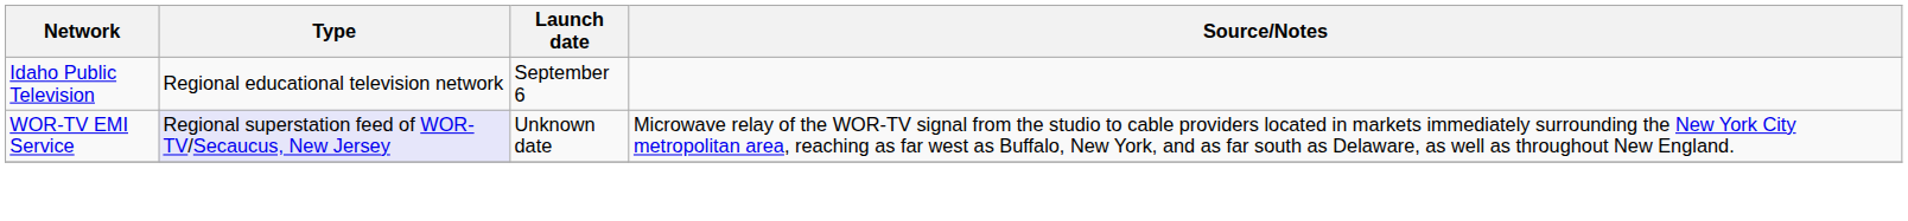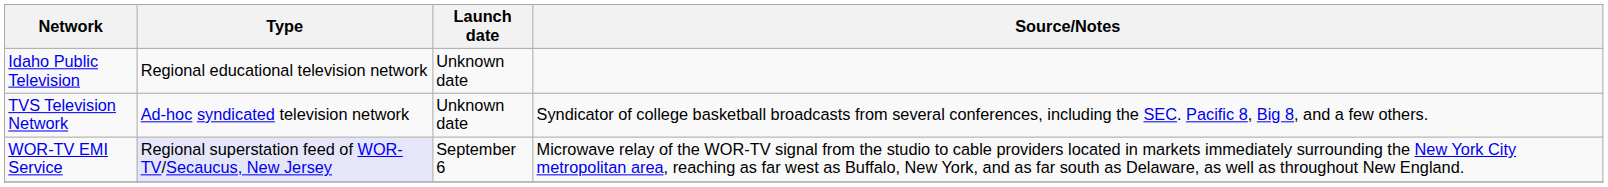 <table class="wikitable sortable">
 <tr>
 <th>Network</th>
 <th>Type</th>
 <th>Launch date</th>
 <th>Source/Notes</th>
 </tr>
 <tr>
 <td><a href='#'>Idaho Public Television</a></td>
 <td>Regional educational television network</td>
-<td>September 6</td>
+<td>Unknown date</td>
 <td></td>
+</tr>
+<tr>
+<td><a href='#'>TVS Television Network</a></td>
+<td><a href='#'>Ad-hoc</a> <a href='#'>syndicated</a> television network</td>
+<td>Unknown date</td>
+<td>Syndicator of college basketball broadcasts from several conferences, including the <a href='#'>SEC</a>. <a href='#'>Pacific 8</a>, <a href='#'>Big 8</a>, and a few others.</td>
 </tr>
 <tr>
 <td><a href='#'>WOR-TV EMI Service</a></td>
 <td style="background: lavender;">Regional superstation feed of <a href='#'>WOR-TV</a>/<a href='#'>Secaucus, New Jersey</a></td>
-<td>Unknown date</td>
+<td>September 6</td>
 <td>Microwave relay of the WOR-TV signal from the studio to cable providers located in markets immediately surrounding the <a href='#'>New York City metropolitan area</a>, reaching as far west as Buffalo, New York, and as far south as Delaware, as well as throughout New England.</td>
 </tr>
 <tr>
 </tr>
 </table>
